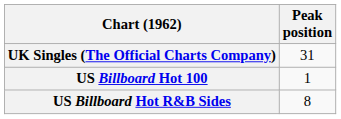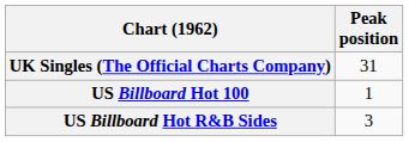 <table class="wikitable sortable plainrowheaders">
 <tr>
 <th>Chart (1962)</th>
 <th>Peak<br>position</th>
 </tr>
 <tr>
 <th scope="row">UK Singles (<a href='#'>The Official Charts Company</a>)</th>
 <td align="center">31</td>
 </tr>
 <tr>
 <th scope="row">US <a href='#'><em>Billboard</em> Hot 100</a></th>
 <td align="center">1</td>
 </tr>
 <tr>
 <th scope="row">US <em>Billboard</em> <a href='#'>Hot R&B Sides</a></th>
-<td align="center">8</td>
+<td align="center">3</td>
 </tr>
 </table>
